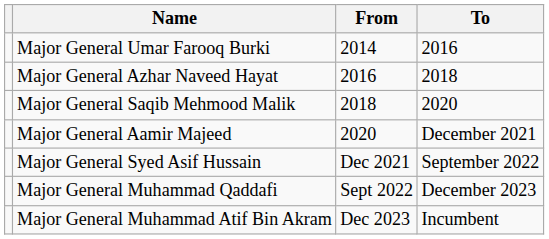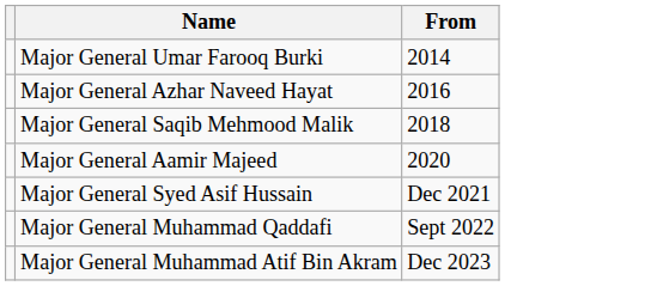 <table class="wikitable">
 <tr>
 <th></th>
 <th>Name</th>
 <th>From</th>
-<th>To</th>
 </tr>
 <tr>
 <td></td>
 <td>Major General Umar Farooq Burki</td>
 <td>2014</td>
-<td>2016</td>
 </tr>
 <tr>
 <td></td>
 <td>Major General Azhar Naveed Hayat</td>
 <td>2016</td>
-<td>2018</td>
 </tr>
 <tr>
 <td></td>
 <td>Major General Saqib Mehmood Malik</td>
 <td>2018</td>
-<td>2020</td>
 </tr>
 <tr>
 <td></td>
 <td>Major General Aamir Majeed</td>
 <td>2020</td>
-<td>December 2021</td>
 </tr>
 <tr>
 <td></td>
 <td>Major General Syed Asif Hussain</td>
 <td>Dec 2021</td>
-<td>September 2022</td>
 </tr>
 <tr>
 <td></td>
 <td>Major General Muhammad Qaddafi</td>
 <td>Sept 2022</td>
-<td>December 2023</td>
 </tr>
 <tr>
 <td></td>
 <td>Major General Muhammad Atif Bin Akram</td>
 <td>Dec 2023</td>
-<td>Incumbent</td>
 </tr>
 </table>
